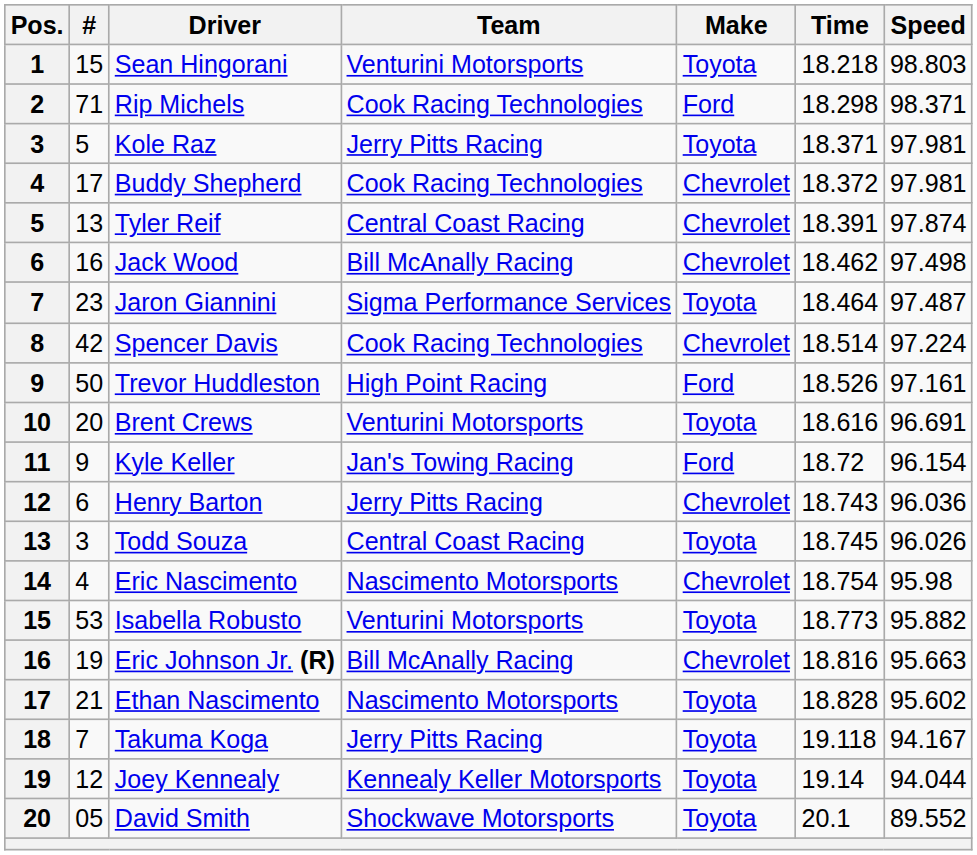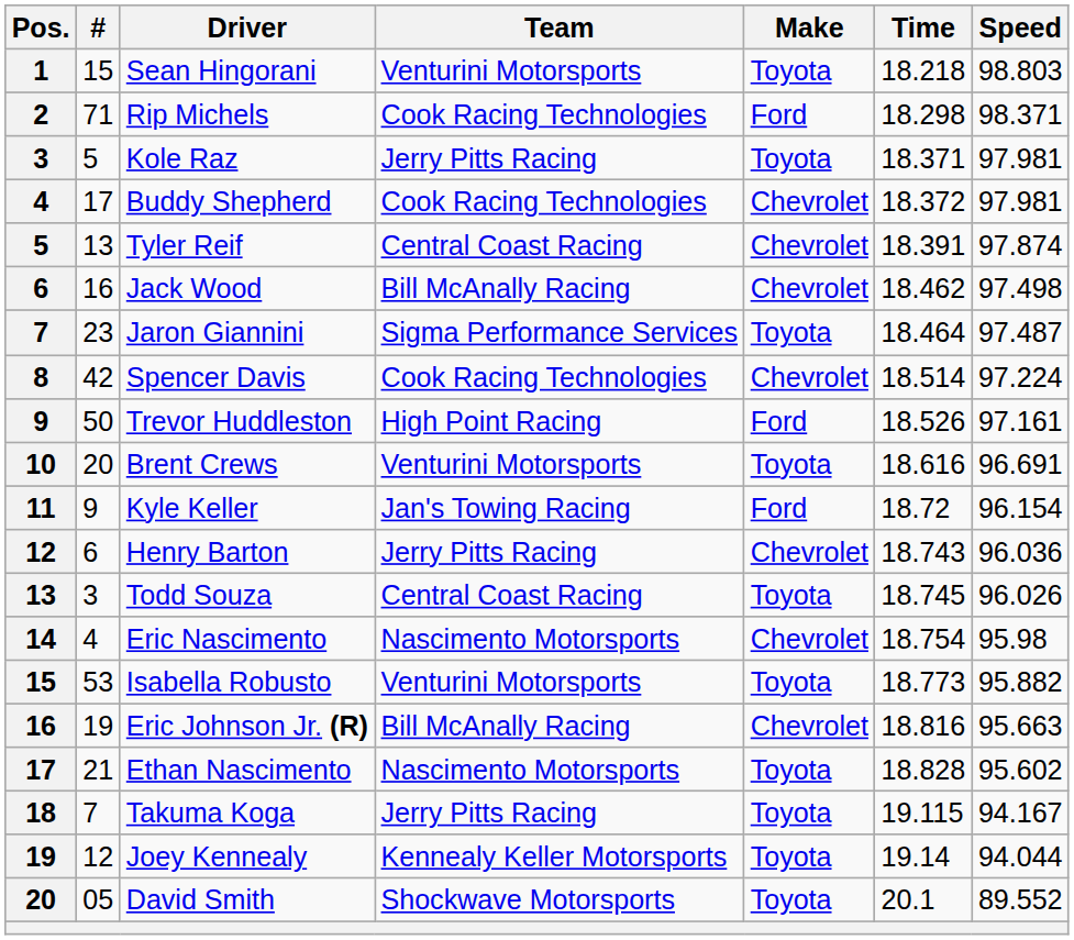 <table class="wikitable" style="font-size:95%">
 <tr>
 <th>Pos.</th>
 <th>#</th>
 <th>Driver</th>
 <th>Team</th>
 <th>Make</th>
 <th>Time</th>
 <th>Speed</th>
 </tr>
 <tr>
 <th>1</th>
 <td>15</td>
 <td><a href='#'>Sean Hingorani</a></td>
 <td><a href='#'>Venturini Motorsports</a></td>
 <td><a href='#'>Toyota</a></td>
 <td>18.218</td>
 <td>98.803</td>
 </tr>
 <tr>
 <th>2</th>
 <td>71</td>
 <td><a href='#'>Rip Michels</a></td>
 <td><a href='#'>Cook Racing Technologies</a></td>
 <td><a href='#'>Ford</a></td>
 <td>18.298</td>
 <td>98.371</td>
 </tr>
 <tr>
 <th>3</th>
 <td>5</td>
 <td><a href='#'>Kole Raz</a></td>
 <td><a href='#'>Jerry Pitts Racing</a></td>
 <td><a href='#'>Toyota</a></td>
 <td>18.371</td>
 <td>97.981</td>
 </tr>
 <tr>
 <th>4</th>
 <td>17</td>
 <td><a href='#'>Buddy Shepherd</a></td>
 <td><a href='#'>Cook Racing Technologies</a></td>
 <td><a href='#'>Chevrolet</a></td>
 <td>18.372</td>
 <td>97.981</td>
 </tr>
 <tr>
 <th>5</th>
 <td>13</td>
 <td><a href='#'>Tyler Reif</a></td>
 <td><a href='#'>Central Coast Racing</a></td>
 <td><a href='#'>Chevrolet</a></td>
 <td>18.391</td>
 <td>97.874</td>
 </tr>
 <tr>
 <th>6</th>
 <td>16</td>
 <td><a href='#'>Jack Wood</a></td>
 <td><a href='#'>Bill McAnally Racing</a></td>
 <td><a href='#'>Chevrolet</a></td>
 <td>18.462</td>
 <td>97.498</td>
 </tr>
 <tr>
 <th>7</th>
 <td>23</td>
 <td><a href='#'>Jaron Giannini</a></td>
 <td nowrap=""><a href='#'>Sigma Performance Services</a></td>
 <td><a href='#'>Toyota</a></td>
 <td>18.464</td>
 <td>97.487</td>
 </tr>
 <tr>
 <th>8</th>
 <td>42</td>
 <td><a href='#'>Spencer Davis</a></td>
 <td><a href='#'>Cook Racing Technologies</a></td>
 <td><a href='#'>Chevrolet</a></td>
 <td>18.514</td>
 <td>97.224</td>
 </tr>
 <tr>
 <th>9</th>
 <td>50</td>
 <td><a href='#'>Trevor Huddleston</a></td>
 <td><a href='#'>High Point Racing</a></td>
 <td><a href='#'>Ford</a></td>
 <td>18.526</td>
 <td>97.161</td>
 </tr>
 <tr>
 <th>10</th>
 <td>20</td>
 <td><a href='#'>Brent Crews</a></td>
 <td><a href='#'>Venturini Motorsports</a></td>
 <td><a href='#'>Toyota</a></td>
 <td>18.616</td>
 <td>96.691</td>
 </tr>
 <tr>
 <th>11</th>
 <td>9</td>
 <td><a href='#'>Kyle Keller</a></td>
 <td><a href='#'>Jan's Towing Racing</a></td>
 <td><a href='#'>Ford</a></td>
 <td>18.72</td>
 <td>96.154</td>
 </tr>
 <tr>
 <th>12</th>
 <td>6</td>
 <td><a href='#'>Henry Barton</a></td>
 <td><a href='#'>Jerry Pitts Racing</a></td>
 <td><a href='#'>Chevrolet</a></td>
 <td>18.743</td>
 <td>96.036</td>
 </tr>
 <tr>
 <th>13</th>
 <td>3</td>
 <td><a href='#'>Todd Souza</a></td>
 <td><a href='#'>Central Coast Racing</a></td>
 <td><a href='#'>Toyota</a></td>
 <td>18.745</td>
 <td>96.026</td>
 </tr>
 <tr>
 <th>14</th>
 <td>4</td>
 <td><a href='#'>Eric Nascimento</a></td>
 <td><a href='#'>Nascimento Motorsports</a></td>
 <td><a href='#'>Chevrolet</a></td>
 <td>18.754</td>
 <td>95.98</td>
 </tr>
 <tr>
 <th>15</th>
 <td>53</td>
 <td><a href='#'>Isabella Robusto</a></td>
 <td><a href='#'>Venturini Motorsports</a></td>
 <td><a href='#'>Toyota</a></td>
 <td>18.773</td>
 <td>95.882</td>
 </tr>
 <tr>
 <th>16</th>
 <td>19</td>
 <td nowrap=""><a href='#'>Eric Johnson Jr.</a> <strong>(R)</strong></td>
 <td><a href='#'>Bill McAnally Racing</a></td>
 <td><a href='#'>Chevrolet</a></td>
 <td>18.816</td>
 <td>95.663</td>
 </tr>
 <tr>
 <th>17</th>
 <td>21</td>
 <td><a href='#'>Ethan Nascimento</a></td>
 <td><a href='#'>Nascimento Motorsports</a></td>
 <td><a href='#'>Toyota</a></td>
 <td>18.828</td>
 <td>95.602</td>
 </tr>
 <tr>
 <th>18</th>
 <td>7</td>
 <td><a href='#'>Takuma Koga</a></td>
 <td><a href='#'>Jerry Pitts Racing</a></td>
 <td><a href='#'>Toyota</a></td>
-<td>19.118</td>
+<td>19.115</td>
 <td>94.167</td>
 </tr>
 <tr>
 <th>19</th>
 <td>12</td>
 <td><a href='#'>Joey Kennealy</a></td>
 <td><a href='#'>Kennealy Keller Motorsports</a></td>
 <td><a href='#'>Toyota</a></td>
 <td>19.14</td>
 <td>94.044</td>
 </tr>
 <tr>
 <th>20</th>
 <td>05</td>
 <td><a href='#'>David Smith</a></td>
 <td><a href='#'>Shockwave Motorsports</a></td>
 <td><a href='#'>Toyota</a></td>
 <td>20.1</td>
 <td>89.552</td>
 </tr>
 <tr>
 <th colspan="7"></th>
 </tr>
 </table>
